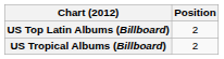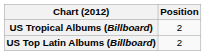 <table class="wikitable sortable plainrowheaders" style="text-align:center">
 <tr>
 <th scope="col">Chart (2012)</th>
 <th scope="col">Position</th>
 </tr>
 <tr>
+<th scope="row">US Tropical Albums (<em>Billboard</em>)</th>
+<td>2</td>
+</tr>
+<tr>
 <th scope="row">US Top Latin Albums (<em>Billboard</em>)</th>
 <td>2</td>
 </tr>
-<tr>
-<th scope="row">US Tropical Albums (<em>Billboard</em>)</th>
-<td>2</td>
-</tr>
 </table>
